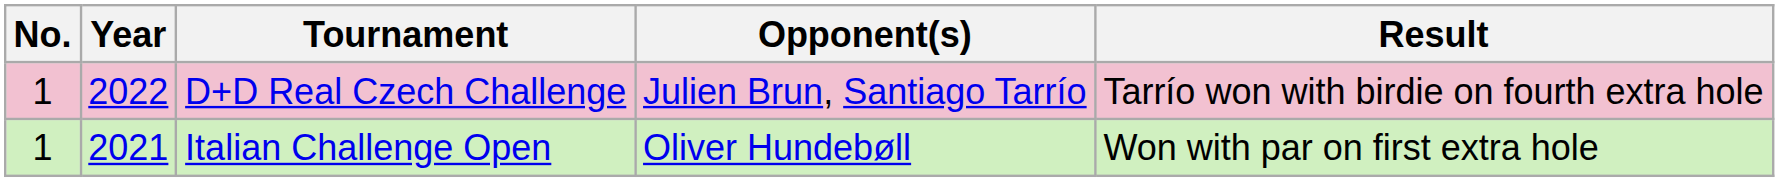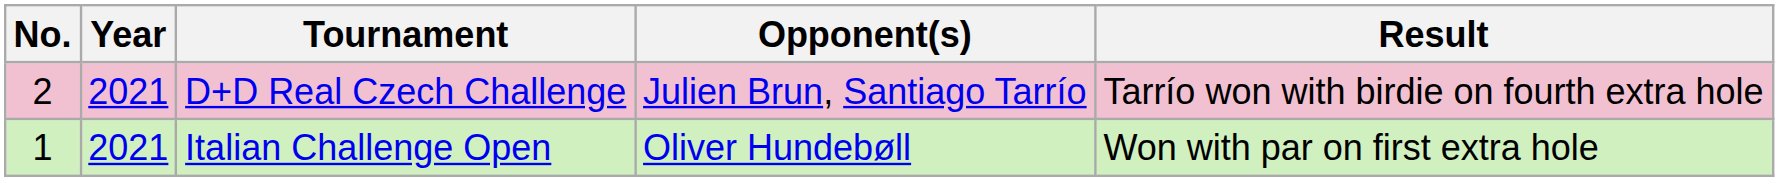 <table class="wikitable" style="font-size:95%;">
 <tr>
 <th>No.</th>
 <th>Year</th>
 <th>Tournament</th>
 <th>Opponent(s)</th>
 <th>Result</th>
 </tr>
 <tr style="background:#F2C1D1;">
-<td align=center>1</td>
-<td><a href='#'>2022</a></td>
+<td align=center>2</td>
+<td><a href='#'>2021</a></td>
 <td><a href='#'>D+D Real Czech Challenge</a></td>
 <td> <a href='#'>Julien Brun</a>,  <a href='#'>Santiago Tarrío</a></td>
 <td>Tarrío won with birdie on fourth extra hole</td>
 </tr>
 <tr style="background:#D0F0C0;">
 <td align=center>1</td>
 <td><a href='#'>2021</a></td>
 <td><a href='#'>Italian Challenge Open</a></td>
 <td> <a href='#'>Oliver Hundebøll</a></td>
 <td>Won with par on first extra hole</td>
 </tr>
 </table>
